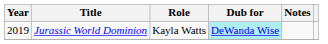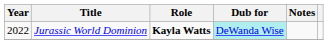 <table class="wikitable">
 <tr>
 <th>Year</th>
 <th>Title</th>
 <th>Role</th>
 <th>Dub for</th>
 <th>Notes</th>
 <th></th>
 </tr>
 <tr>
-<td>2019</td>
+<td>2022</td>
 <td><em><a href='#'>Jurassic World Dominion</a></em></td>
-<td>Kayla Watts</td>
+<td><strong>Kayla Watts</strong></td>
 <td style="background: paleturquoise;"><a href='#'>DeWanda Wise</a></td>
 <td></td>
 <td></td>
 </tr>
 <tr>
 </tr>
 </table>
